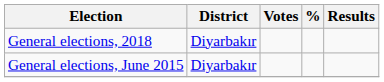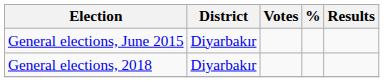 <table class="wikitable">
 <tr>
 <th>Election</th>
 <th>District</th>
 <th>Votes</th>
 <th>%</th>
 <th>Results</th>
 </tr>
 <tr>
-<td><a href='#'>General elections, 2018</a></td>
+<td><a href='#'>General elections, June 2015</a></td>
 <td><a href='#'>Diyarbakır</a></td>
 <td></td>
 <td></td>
 <td></td>
 </tr>
 <tr>
-<td><a href='#'>General elections, June 2015</a></td>
+<td><a href='#'>General elections, 2018</a></td>
 <td><a href='#'>Diyarbakır</a></td>
 <td></td>
 <td></td>
 <td></td>
 </tr>
 <tr>
 </tr>
 </table>
